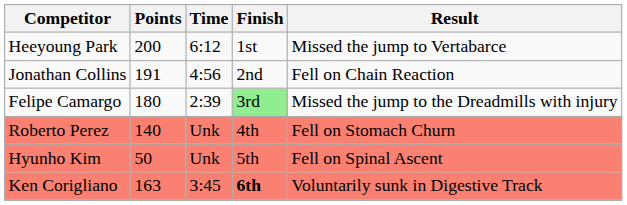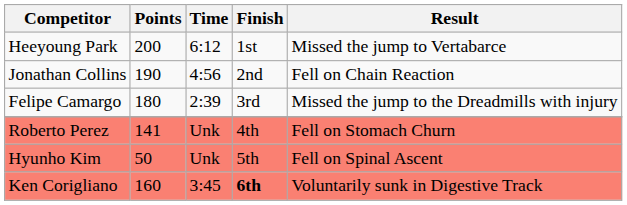 <table class="wikitable sortable">
 <tr>
 <th nowrap="nowrap">Competitor</th>
 <th>Points</th>
 <th>Time</th>
 <th>Finish</th>
 <th>Result</th>
 </tr>
 <tr>
 <td>Heeyoung Park</td>
 <td>200</td>
 <td>6:12</td>
 <td>1st</td>
 <td>Missed the jump to Vertabarce</td>
 </tr>
 <tr>
 <td>Jonathan Collins</td>
-<td>191</td>
+<td>190</td>
 <td>4:56</td>
 <td>2nd</td>
 <td>Fell on Chain Reaction</td>
 </tr>
 <tr>
 <td>Felipe Camargo</td>
 <td>180</td>
 <td>2:39</td>
-<td style="background: lightgreen;">3rd</td>
+<td>3rd</td>
 <td>Missed the jump to the Dreadmills with injury</td>
 </tr>
 <tr>
 </tr>
 <tr style="background-color:#fa8072">
 <td>Roberto Perez</td>
-<td>140</td>
+<td>141</td>
 <td>Unk</td>
 <td>4th</td>
 <td>Fell on Stomach Churn</td>
 </tr>
 <tr style="background-color:#fa8072">
 <td>Hyunho Kim</td>
 <td>50</td>
 <td>Unk</td>
 <td>5th</td>
 <td>Fell on Spinal Ascent</td>
 </tr>
 <tr style="background-color:#fa8072">
 <td>Ken Corigliano</td>
-<td>163</td>
+<td>160</td>
 <td>3:45</td>
 <td><strong>6th</strong></td>
 <td>Voluntarily sunk in Digestive Track</td>
 </tr>
 </table>
